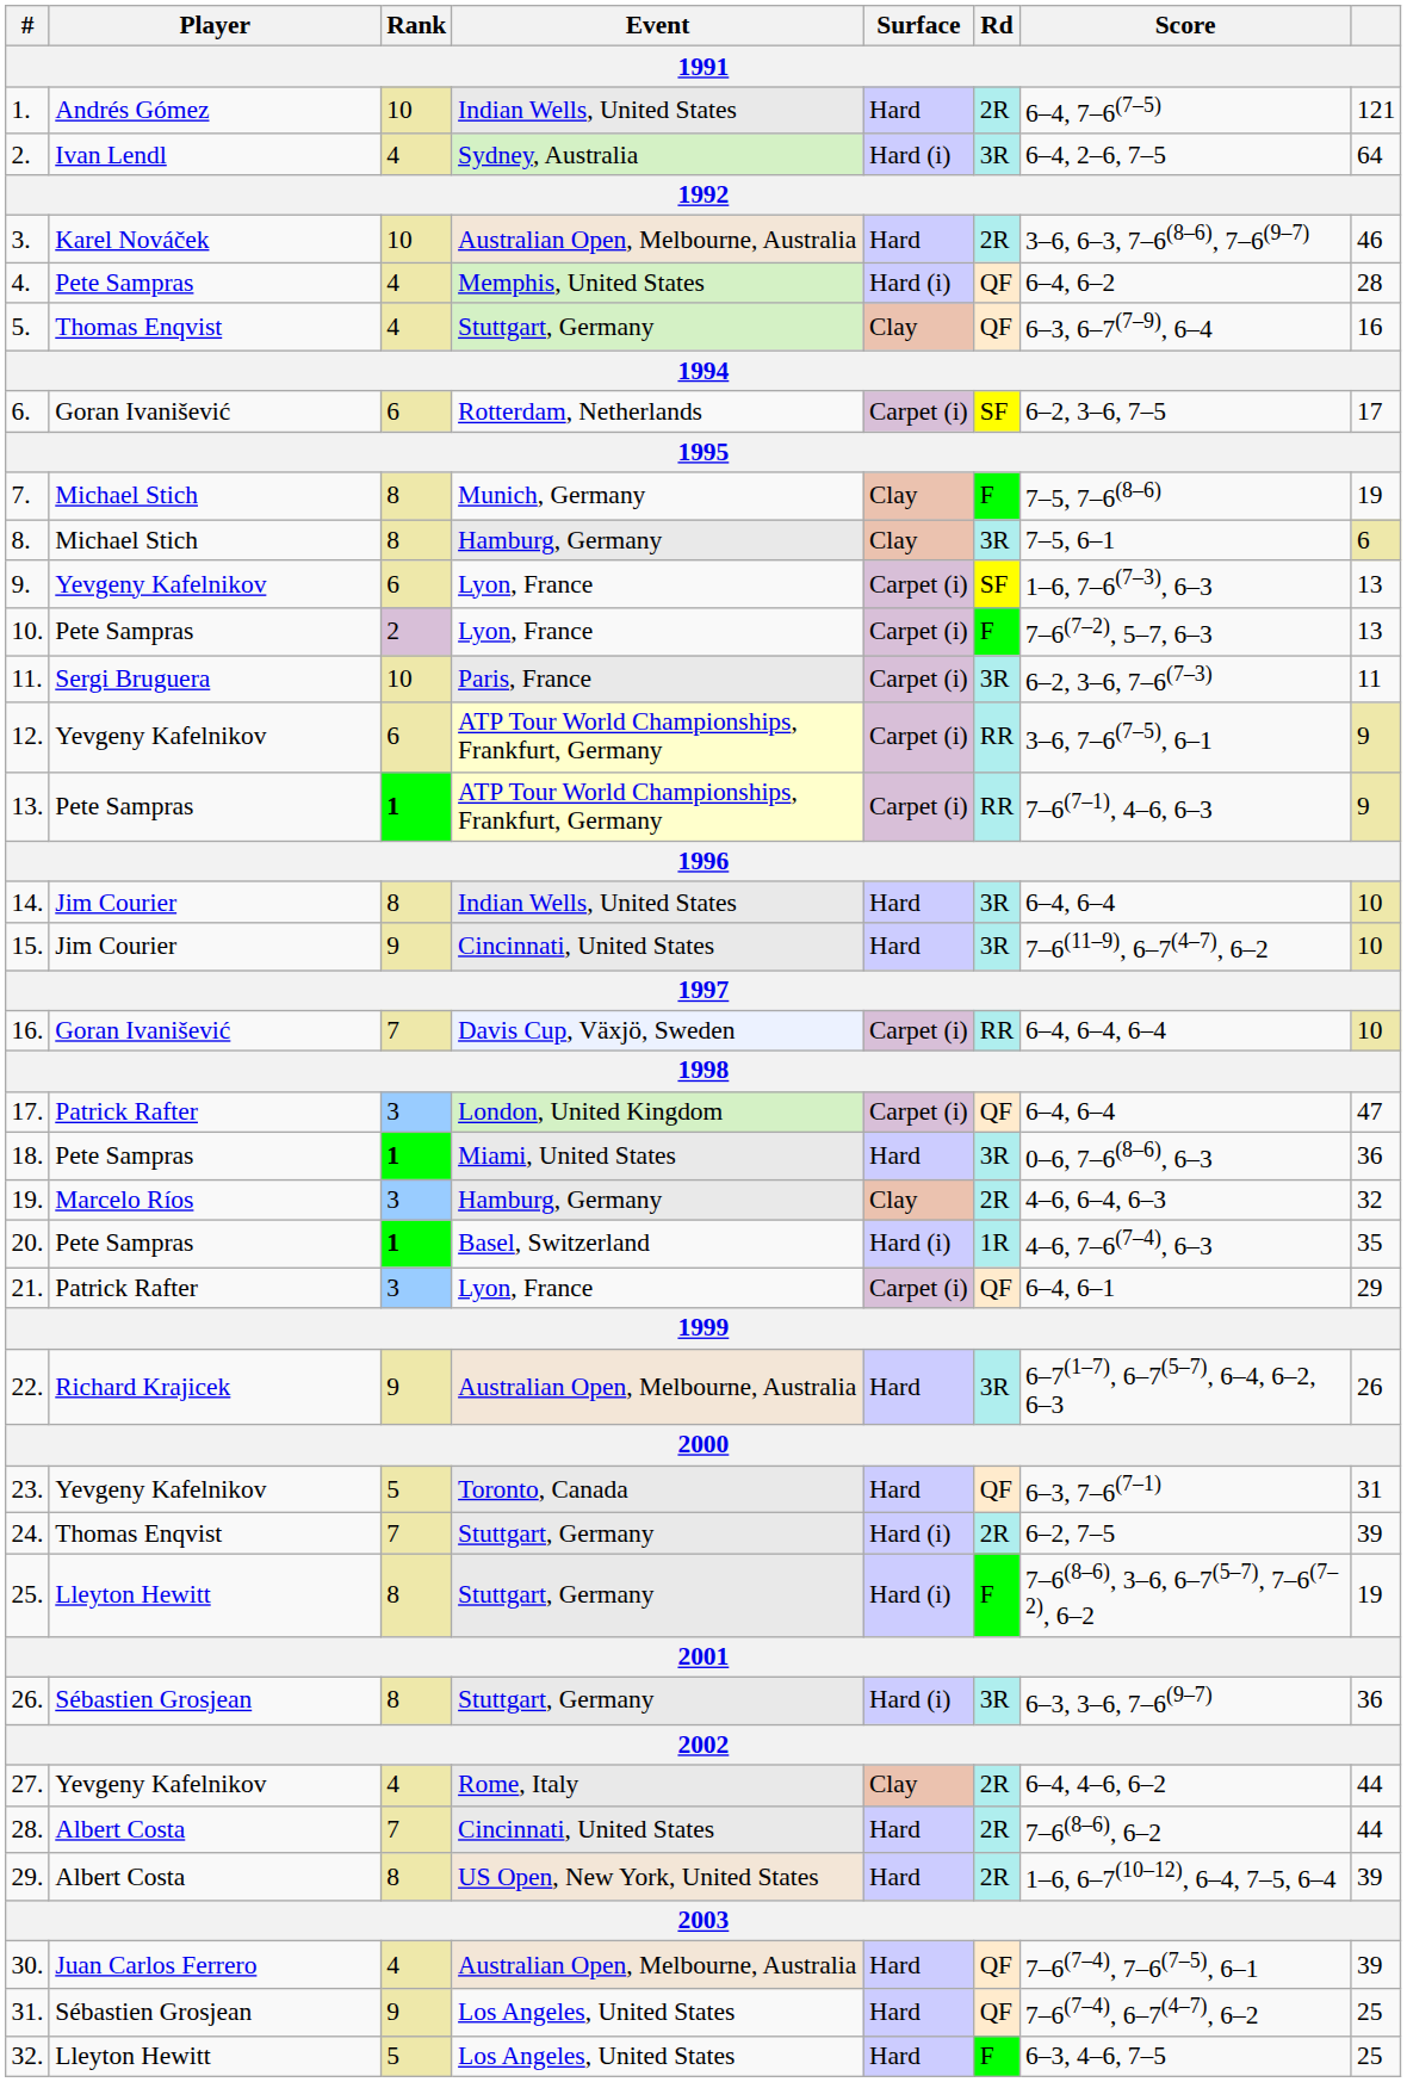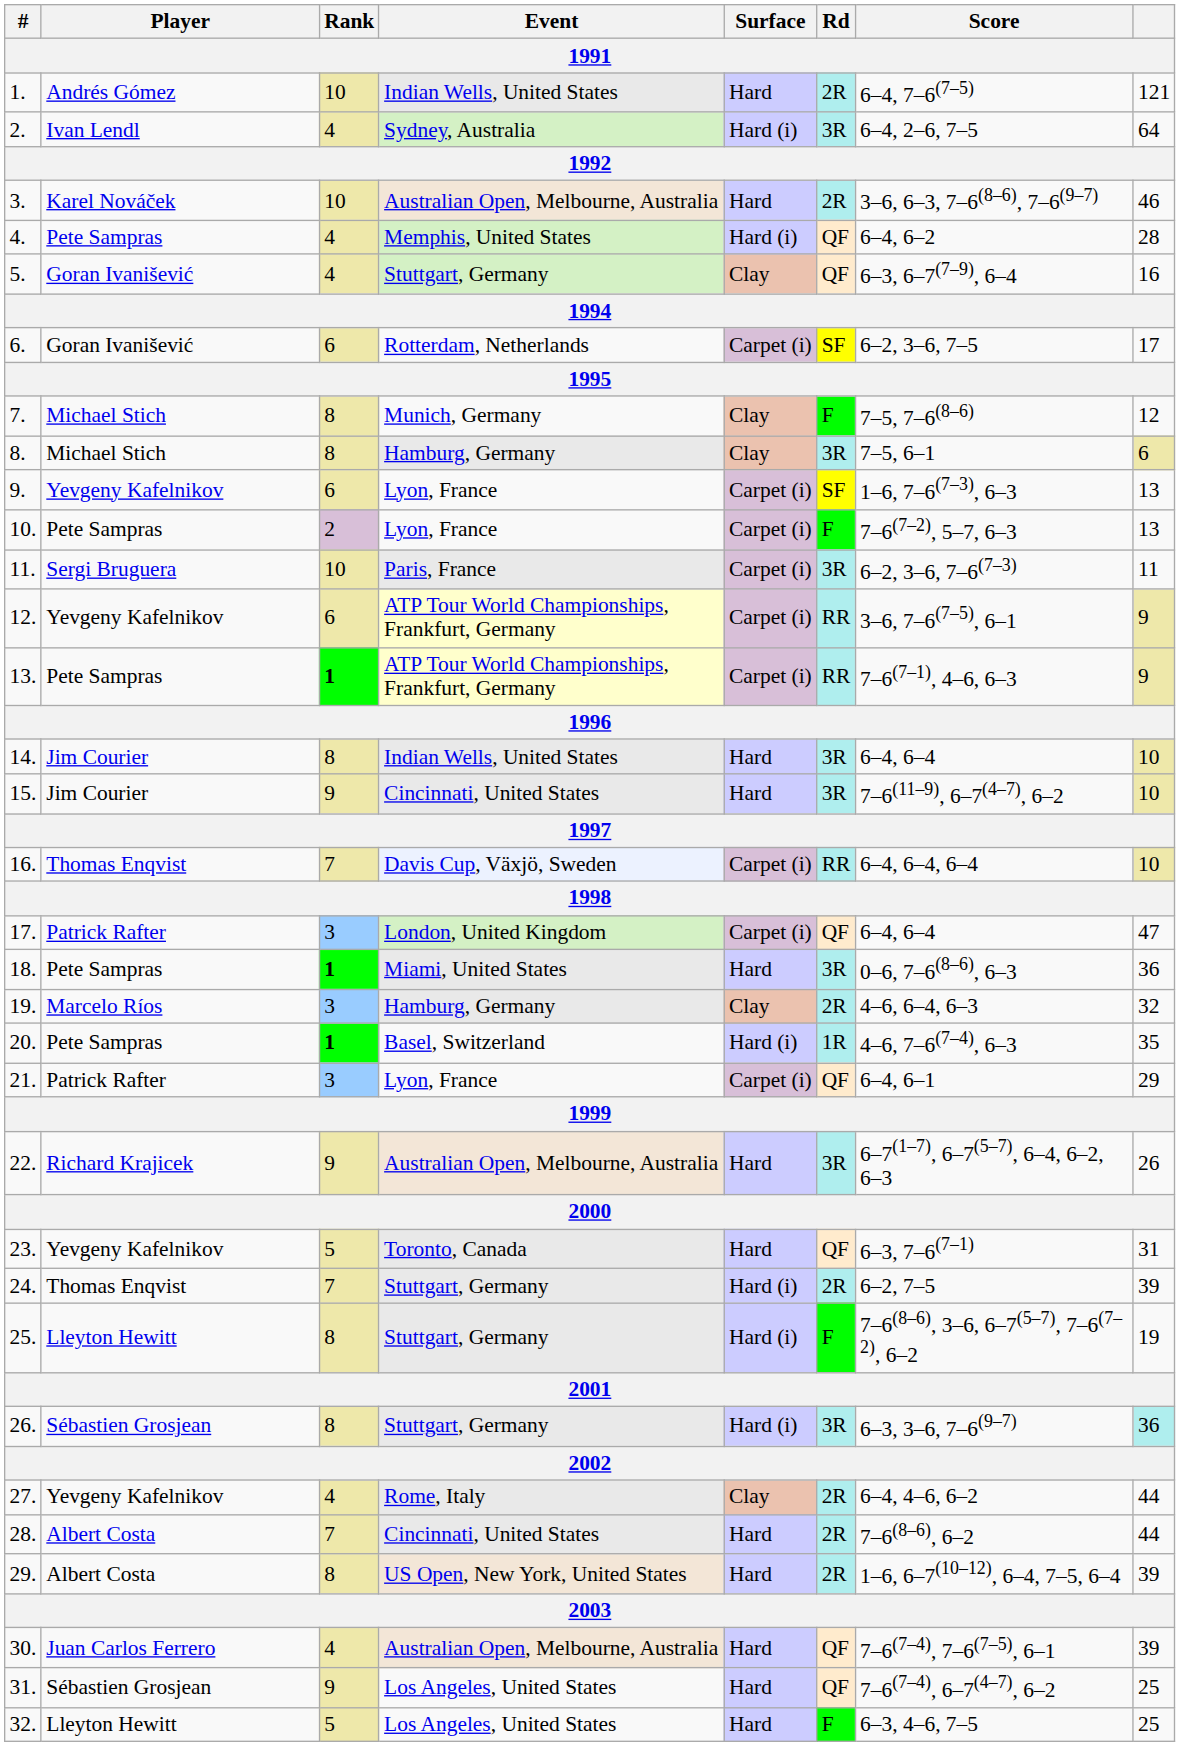 <table class="wikitable sortable">
 <tr>
 <th>#</th>
 <th width=200>Player</th>
 <th>Rank</th>
 <th width=250>Event</th>
 <th>Surface</th>
 <th>Rd</th>
 <th width=200>Score</th>
 <th></th>
 </tr>
 <tr>
 <th colspan=8><a href='#'>1991</a></th>
 </tr>
 <tr>
 <td>1.</td>
 <td> <a href='#'>Andrés Gómez</a></td>
 <td bgcolor=EEE8AA>10</td>
 <td bgcolor=e9e9e9><a href='#'>Indian Wells</a>, United States</td>
 <td bgcolor=CCCCFF>Hard</td>
 <td bgcolor=afeeee>2R</td>
 <td>6–4, 7–6<sup>(7–5)</sup></td>
 <td>121</td>
 </tr>
 <tr>
 <td>2.</td>
 <td> <a href='#'>Ivan Lendl</a></td>
 <td bgcolor=EEE8AA>4</td>
 <td bgcolor=d4f1c5><a href='#'>Sydney</a>, Australia</td>
 <td bgcolor=CCCCFF>Hard (i)</td>
 <td bgcolor=afeeee>3R</td>
 <td>6–4, 2–6, 7–5</td>
 <td>64</td>
 </tr>
 <tr>
 <th colspan=8><a href='#'>1992</a></th>
 </tr>
 <tr>
 <td>3.</td>
 <td> <a href='#'>Karel Nováček</a></td>
 <td bgcolor=EEE8AA>10</td>
 <td bgcolor=f3e6d7><a href='#'>Australian Open</a>, Melbourne, Australia</td>
 <td bgcolor=CCCCFF>Hard</td>
 <td bgcolor=afeeee>2R</td>
 <td>3–6, 6–3, 7–6<sup>(8–6)</sup>, 7–6<sup>(9–7)</sup></td>
 <td>46</td>
 </tr>
 <tr>
 <td>4.</td>
 <td> <a href='#'>Pete Sampras</a></td>
 <td bgcolor=EEE8AA>4</td>
 <td bgcolor=d4f1c5><a href='#'>Memphis</a>, United States</td>
 <td bgcolor=CCCCFF>Hard (i)</td>
 <td bgcolor=ffebcd>QF</td>
 <td>6–4, 6–2</td>
 <td>28</td>
 </tr>
 <tr>
 <td>5.</td>
-<td> <a href='#'>Thomas Enqvist</a></td>
+<td> <a href='#'>Goran Ivanišević</a></td>
 <td bgcolor=EEE8AA>4</td>
 <td bgcolor=d4f1c5><a href='#'>Stuttgart</a>, Germany</td>
 <td bgcolor=#ebc2af>Clay</td>
 <td bgcolor=ffebcd>QF</td>
 <td>6–3, 6–7<sup>(7–9)</sup>, 6–4</td>
 <td>16</td>
 </tr>
 <tr>
 <th colspan=8><a href='#'>1994</a></th>
 </tr>
 <tr>
 <td>6.</td>
 <td> Goran Ivanišević</td>
 <td bgcolor=EEE8AA>6</td>
 <td><a href='#'>Rotterdam</a>, Netherlands</td>
 <td bgcolor=thistle>Carpet (i)</td>
 <td bgcolor=yellow>SF</td>
 <td>6–2, 3–6, 7–5</td>
 <td>17</td>
 </tr>
 <tr>
 <th colspan=8><a href='#'>1995</a></th>
 </tr>
 <tr>
 <td>7.</td>
 <td> <a href='#'>Michael Stich</a></td>
 <td bgcolor=EEE8AA>8</td>
 <td><a href='#'>Munich</a>, Germany</td>
 <td bgcolor=#ebc2af>Clay</td>
 <td bgcolor=lime>F</td>
 <td>7–5, 7–6<sup>(8–6)</sup></td>
-<td>19</td>
+<td>12</td>
 </tr>
 <tr>
 <td>8.</td>
 <td> Michael Stich</td>
 <td bgcolor=EEE8AA>8</td>
 <td bgcolor=e9e9e9><a href='#'>Hamburg</a>, Germany</td>
 <td bgcolor=#ebc2af>Clay</td>
 <td bgcolor=afeeee>3R</td>
 <td>7–5, 6–1</td>
 <td bgcolor=EEE8AA>6</td>
 </tr>
 <tr>
 <td>9.</td>
 <td> <a href='#'>Yevgeny Kafelnikov</a></td>
 <td bgcolor=EEE8AA>6</td>
 <td><a href='#'>Lyon</a>, France</td>
 <td bgcolor=thistle>Carpet (i)</td>
 <td bgcolor=yellow>SF</td>
 <td>1–6, 7–6<sup>(7–3)</sup>, 6–3</td>
 <td>13</td>
 </tr>
 <tr>
 <td>10.</td>
 <td> Pete Sampras</td>
 <td bgcolor=thistle>2</td>
 <td><a href='#'>Lyon</a>, France</td>
 <td bgcolor=thistle>Carpet (i)</td>
 <td bgcolor=lime>F</td>
 <td>7–6<sup>(7–2)</sup>, 5–7, 6–3</td>
 <td>13</td>
 </tr>
 <tr>
 <td>11.</td>
 <td> <a href='#'>Sergi Bruguera</a></td>
 <td bgcolor=EEE8AA>10</td>
 <td bgcolor=e9e9e9><a href='#'>Paris</a>, France</td>
 <td bgcolor=thistle>Carpet (i)</td>
 <td bgcolor=afeeee>3R</td>
 <td>6–2, 3–6, 7–6<sup>(7–3)</sup></td>
 <td>11</td>
 </tr>
 <tr>
 <td>12.</td>
 <td> Yevgeny Kafelnikov</td>
 <td bgcolor=EEE8AA>6</td>
 <td bgcolor=ffffcc><a href='#'>ATP Tour World Championships</a>, Frankfurt, Germany</td>
 <td bgcolor=thistle>Carpet (i)</td>
 <td bgcolor=afeeee>RR</td>
 <td>3–6, 7–6<sup>(7–5)</sup>, 6–1</td>
 <td bgcolor=EEE8AA>9</td>
 </tr>
 <tr>
 <td>13.</td>
 <td> Pete Sampras</td>
 <td bgcolor=lime><strong>1</strong></td>
 <td bgcolor=ffffcc><a href='#'>ATP Tour World Championships</a>, Frankfurt, Germany</td>
 <td bgcolor=thistle>Carpet (i)</td>
 <td bgcolor=afeeee>RR</td>
 <td>7–6<sup>(7–1)</sup>, 4–6, 6–3</td>
 <td bgcolor=EEE8AA>9</td>
 </tr>
 <tr>
 <th colspan=8><a href='#'>1996</a></th>
 </tr>
 <tr>
 <td>14.</td>
 <td> <a href='#'>Jim Courier</a></td>
 <td bgcolor=EEE8AA>8</td>
 <td bgcolor=e9e9e9><a href='#'>Indian Wells</a>, United States</td>
 <td bgcolor=CCCCFF>Hard</td>
 <td bgcolor=afeeee>3R</td>
 <td>6–4, 6–4</td>
 <td bgcolor=EEE8AA>10</td>
 </tr>
 <tr>
 <td>15.</td>
 <td> Jim Courier</td>
 <td bgcolor=EEE8AA>9</td>
 <td bgcolor=e9e9e9><a href='#'>Cincinnati</a>, United States</td>
 <td bgcolor=CCCCFF>Hard</td>
 <td bgcolor=afeeee>3R</td>
 <td>7–6<sup>(11–9)</sup>, 6–7<sup>(4–7)</sup>, 6–2</td>
 <td bgcolor=EEE8AA>10</td>
 </tr>
 <tr>
 <th colspan=8><a href='#'>1997</a></th>
 </tr>
 <tr>
 <td>16.</td>
-<td> <a href='#'>Goran Ivanišević</a></td>
+<td> <a href='#'>Thomas Enqvist</a></td>
 <td bgcolor=EEE8AA>7</td>
 <td bgcolor=ECF2FF><a href='#'>Davis Cup</a>, Växjö, Sweden</td>
 <td bgcolor=thistle>Carpet (i)</td>
 <td bgcolor=afeeee>RR</td>
 <td>6–4, 6–4, 6–4</td>
 <td bgcolor=EEE8AA>10</td>
 </tr>
 <tr>
 <th colspan=8><a href='#'>1998</a></th>
 </tr>
 <tr>
 <td>17.</td>
 <td> <a href='#'>Patrick Rafter</a></td>
 <td bgcolor=99ccff>3</td>
 <td bgcolor=d4f1c5><a href='#'>London</a>, United Kingdom</td>
 <td bgcolor=thistle>Carpet (i)</td>
 <td bgcolor=ffebcd>QF</td>
 <td>6–4, 6–4</td>
 <td>47</td>
 </tr>
 <tr>
 <td>18.</td>
 <td> Pete Sampras</td>
 <td bgcolor=lime><strong>1</strong></td>
 <td bgcolor=e9e9e9><a href='#'>Miami</a>, United States</td>
 <td bgcolor=CCCCFF>Hard</td>
 <td bgcolor=afeeee>3R</td>
 <td>0–6, 7–6<sup>(8–6)</sup>, 6–3</td>
 <td>36</td>
 </tr>
 <tr>
 <td>19.</td>
 <td> <a href='#'>Marcelo Ríos</a></td>
 <td bgcolor=99ccff>3</td>
 <td bgcolor=e9e9e9><a href='#'>Hamburg</a>, Germany</td>
 <td bgcolor=#ebc2af>Clay</td>
 <td bgcolor=afeeee>2R</td>
 <td>4–6, 6–4, 6–3</td>
 <td>32</td>
 </tr>
 <tr>
 <td>20.</td>
 <td> Pete Sampras</td>
 <td bgcolor=lime><strong>1</strong></td>
 <td><a href='#'>Basel</a>, Switzerland</td>
 <td bgcolor=CCCCFF>Hard (i)</td>
 <td bgcolor=afeeee>1R</td>
 <td>4–6, 7–6<sup>(7–4)</sup>, 6–3</td>
 <td>35</td>
 </tr>
 <tr>
 <td>21.</td>
 <td> Patrick Rafter</td>
 <td bgcolor=99ccff>3</td>
 <td><a href='#'>Lyon</a>, France</td>
 <td bgcolor=thistle>Carpet (i)</td>
 <td bgcolor=ffebcd>QF</td>
 <td>6–4, 6–1</td>
 <td>29</td>
 </tr>
 <tr>
 <th colspan=8><a href='#'>1999</a></th>
 </tr>
 <tr>
 <td>22.</td>
 <td> <a href='#'>Richard Krajicek</a></td>
 <td bgcolor=EEE8AA>9</td>
 <td bgcolor=f3e6d7><a href='#'>Australian Open</a>, Melbourne, Australia</td>
 <td bgcolor=CCCCFF>Hard</td>
 <td bgcolor=afeeee>3R</td>
 <td>6–7<sup>(1–7)</sup>, 6–7<sup>(5–7)</sup>, 6–4, 6–2, 6–3</td>
 <td>26</td>
 </tr>
 <tr>
 <th colspan=8><a href='#'>2000</a></th>
 </tr>
 <tr>
 <td>23.</td>
 <td> Yevgeny Kafelnikov</td>
 <td bgcolor=EEE8AA>5</td>
 <td bgcolor=e9e9e9><a href='#'>Toronto</a>, Canada</td>
 <td bgcolor=CCCCFF>Hard</td>
 <td bgcolor=ffebcd>QF</td>
 <td>6–3, 7–6<sup>(7–1)</sup></td>
 <td>31</td>
 </tr>
 <tr>
 <td>24.</td>
 <td> Thomas Enqvist</td>
 <td bgcolor=EEE8AA>7</td>
 <td bgcolor=e9e9e9><a href='#'>Stuttgart</a>, Germany</td>
 <td bgcolor=CCCCFF>Hard (i)</td>
 <td bgcolor=afeeee>2R</td>
 <td>6–2, 7–5</td>
 <td>39</td>
 </tr>
 <tr>
 <td>25.</td>
 <td> <a href='#'>Lleyton Hewitt</a></td>
 <td bgcolor=EEE8AA>8</td>
 <td bgcolor=e9e9e9><a href='#'>Stuttgart</a>, Germany</td>
 <td bgcolor=CCCCFF>Hard (i)</td>
 <td bgcolor=lime>F</td>
 <td>7–6<sup>(8–6)</sup>, 3–6, 6–7<sup>(5–7)</sup>, 7–6<sup>(7–2)</sup>, 6–2</td>
 <td>19</td>
 </tr>
 <tr>
 <th colspan=8><a href='#'>2001</a></th>
 </tr>
 <tr>
 <td>26.</td>
 <td> <a href='#'>Sébastien Grosjean</a></td>
 <td bgcolor=EEE8AA>8</td>
 <td bgcolor=e9e9e9><a href='#'>Stuttgart</a>, Germany</td>
 <td bgcolor=CCCCFF>Hard (i)</td>
 <td bgcolor=afeeee>3R</td>
 <td>6–3, 3–6, 7–6<sup>(9–7)</sup></td>
-<td>36</td>
+<td style="background: paleturquoise;">36</td>
 </tr>
 <tr>
 <th colspan=8><a href='#'>2002</a></th>
 </tr>
 <tr>
 <td>27.</td>
 <td> Yevgeny Kafelnikov</td>
 <td bgcolor=EEE8AA>4</td>
 <td bgcolor=e9e9e9><a href='#'>Rome</a>, Italy</td>
 <td bgcolor=#ebc2af>Clay</td>
 <td bgcolor=afeeee>2R</td>
 <td>6–4, 4–6, 6–2</td>
 <td>44</td>
 </tr>
 <tr>
 <td>28.</td>
 <td> <a href='#'>Albert Costa</a></td>
 <td bgcolor=EEE8AA>7</td>
 <td bgcolor=e9e9e9><a href='#'>Cincinnati</a>, United States</td>
 <td bgcolor=CCCCFF>Hard</td>
 <td bgcolor=afeeee>2R</td>
 <td>7–6<sup>(8–6)</sup>, 6–2</td>
 <td>44</td>
 </tr>
 <tr>
 <td>29.</td>
 <td> Albert Costa</td>
 <td bgcolor=EEE8AA>8</td>
 <td bgcolor=f3e6d7><a href='#'>US Open</a>, New York, United States</td>
 <td bgcolor=CCCCFF>Hard</td>
 <td bgcolor=afeeee>2R</td>
 <td>1–6, 6–7<sup>(10–12)</sup>, 6–4, 7–5, 6–4</td>
 <td>39</td>
 </tr>
 <tr>
 <th colspan=8><a href='#'>2003</a></th>
 </tr>
 <tr>
 <td>30.</td>
 <td> <a href='#'>Juan Carlos Ferrero</a></td>
 <td bgcolor=EEE8AA>4</td>
 <td bgcolor=f3e6d7><a href='#'>Australian Open</a>, Melbourne, Australia</td>
 <td bgcolor=CCCCFF>Hard</td>
 <td bgcolor=ffebcd>QF</td>
 <td>7–6<sup>(7–4)</sup>, 7–6<sup>(7–5)</sup>, 6–1</td>
 <td>39</td>
 </tr>
 <tr>
 <td>31.</td>
 <td> Sébastien Grosjean</td>
 <td bgcolor=EEE8AA>9</td>
 <td><a href='#'>Los Angeles</a>, United States</td>
 <td bgcolor=CCCCFF>Hard</td>
 <td bgcolor=ffebcd>QF</td>
 <td>7–6<sup>(7–4)</sup>, 6–7<sup>(4–7)</sup>, 6–2</td>
 <td>25</td>
 </tr>
 <tr>
 <td>32.</td>
 <td> Lleyton Hewitt</td>
 <td bgcolor=EEE8AA>5</td>
 <td><a href='#'>Los Angeles</a>, United States</td>
 <td bgcolor=CCCCFF>Hard</td>
 <td bgcolor=lime>F</td>
 <td>6–3, 4–6, 7–5</td>
 <td>25</td>
 </tr>
 </table>
